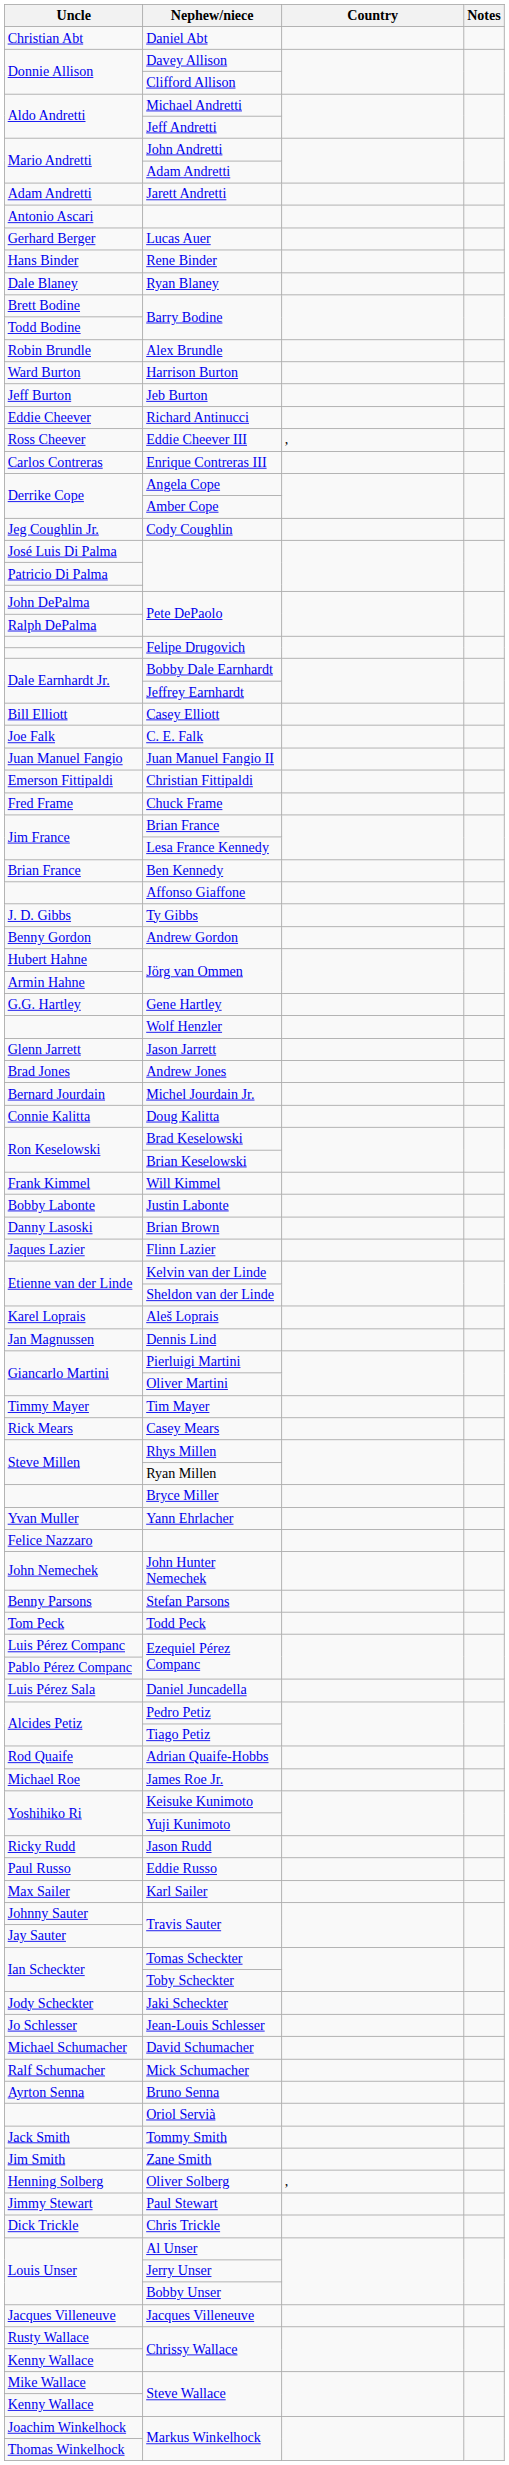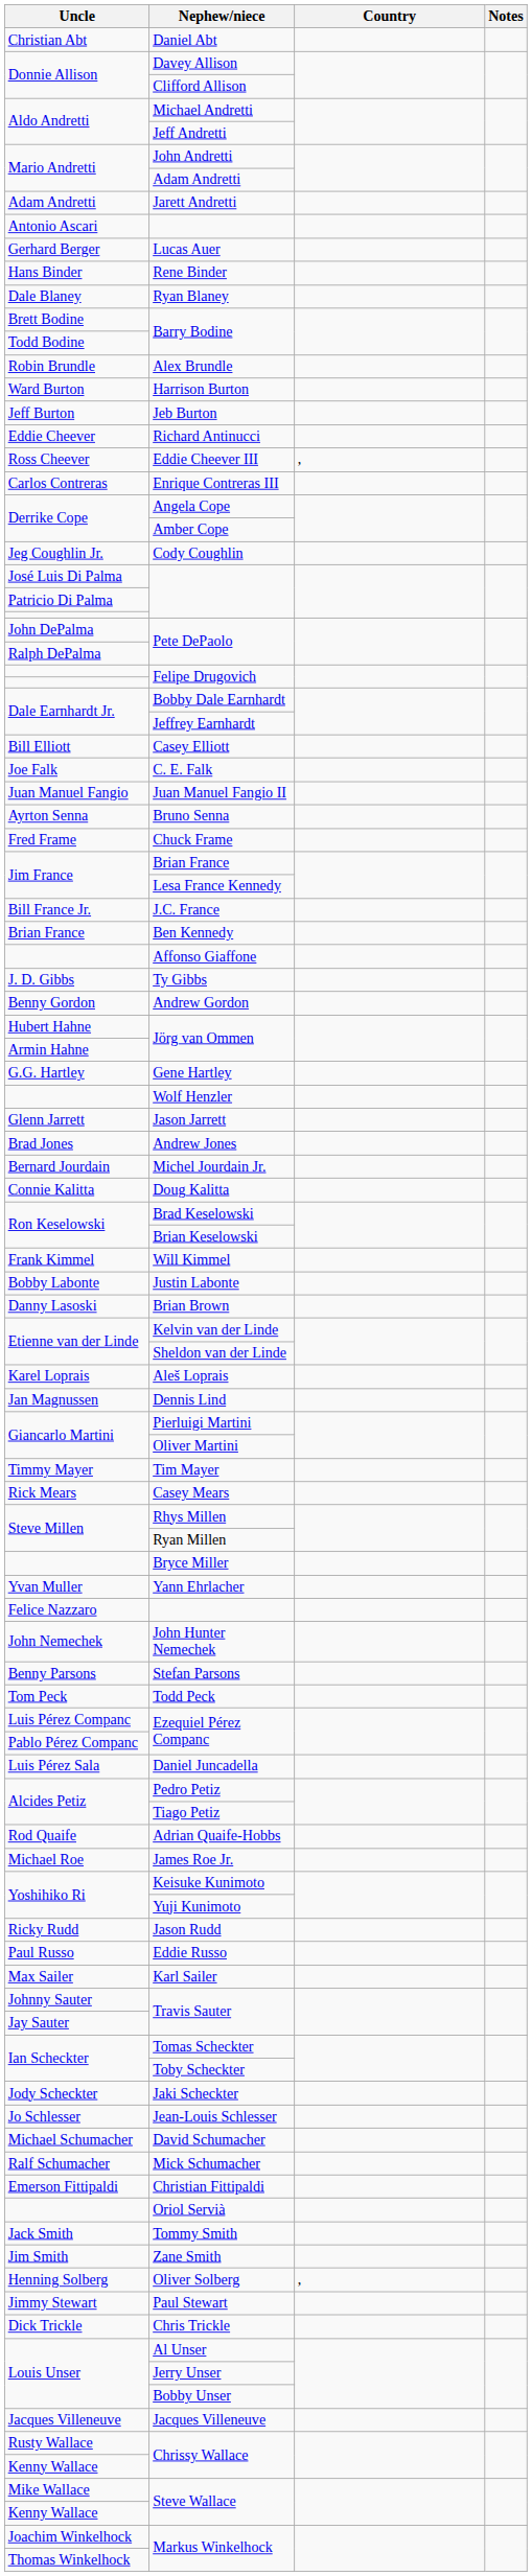 <table class="wikitable sortable" border="1">
 <tr>
 <th width="150">Uncle</th>
 <th width="150">Nephew/niece</th>
 <th width="200">Country</th>
 <th width="*">Notes</th>
 </tr>
 <tr>
 <td><a href='#'>Christian Abt</a></td>
 <td><a href='#'>Daniel Abt</a></td>
 <td></td>
 <td></td>
 </tr>
 <tr>
 <td rowspan=2><a href='#'>Donnie Allison</a></td>
 <td><a href='#'>Davey Allison</a></td>
 <td rowspan=2></td>
 <td rowspan=2></td>
 </tr>
 <tr>
 <td><a href='#'>Clifford Allison</a></td>
 </tr>
 <tr>
 <td rowspan=2><a href='#'>Aldo Andretti</a></td>
 <td><a href='#'>Michael Andretti</a></td>
 <td rowspan=2></td>
 <td rowspan=2></td>
 </tr>
 <tr>
 <td><a href='#'>Jeff Andretti</a></td>
 </tr>
 <tr>
 <td rowspan=2><a href='#'>Mario Andretti</a></td>
 <td><a href='#'>John Andretti</a></td>
 <td rowspan=2></td>
 <td rowspan=2></td>
 </tr>
 <tr>
 <td><a href='#'>Adam Andretti</a></td>
 </tr>
 <tr>
 <td><a href='#'>Adam Andretti</a></td>
 <td><a href='#'>Jarett Andretti</a></td>
 <td></td>
 <td></td>
 </tr>
 <tr>
 <td><a href='#'>Antonio Ascari</a></td>
 <td></td>
 <td></td>
 <td></td>
 </tr>
 <tr>
 <td><a href='#'>Gerhard Berger</a></td>
 <td><a href='#'>Lucas Auer</a></td>
 <td></td>
 <td></td>
 </tr>
 <tr>
 <td><a href='#'>Hans Binder</a></td>
 <td><a href='#'>Rene Binder</a></td>
 <td></td>
 <td></td>
 </tr>
 <tr>
 <td><a href='#'>Dale Blaney</a></td>
 <td><a href='#'>Ryan Blaney</a></td>
 <td></td>
 <td></td>
 </tr>
 <tr>
 <td><a href='#'>Brett Bodine</a></td>
 <td rowspan=2><a href='#'>Barry Bodine</a></td>
 <td rowspan=2></td>
 <td rowspan=2></td>
 </tr>
 <tr>
 <td><a href='#'>Todd Bodine</a></td>
 </tr>
 <tr>
 <td><a href='#'>Robin Brundle</a></td>
 <td><a href='#'>Alex Brundle</a></td>
 <td></td>
 <td></td>
 </tr>
 <tr>
 <td><a href='#'>Ward Burton</a></td>
 <td><a href='#'>Harrison Burton</a></td>
 <td></td>
 <td></td>
 </tr>
 <tr>
 <td><a href='#'>Jeff Burton</a></td>
 <td><a href='#'>Jeb Burton</a></td>
 <td></td>
 <td></td>
 </tr>
 <tr>
 <td><a href='#'>Eddie Cheever</a></td>
 <td><a href='#'>Richard Antinucci</a></td>
 <td></td>
 <td></td>
 </tr>
 <tr>
 <td><a href='#'>Ross Cheever</a></td>
 <td><a href='#'>Eddie Cheever III</a></td>
 <td>, </td>
 <td></td>
 </tr>
 <tr>
 <td><a href='#'>Carlos Contreras</a></td>
 <td><a href='#'>Enrique Contreras III</a></td>
 <td></td>
 <td></td>
 </tr>
 <tr>
 <td rowspan=2><a href='#'>Derrike Cope</a></td>
 <td><a href='#'>Angela Cope</a></td>
 <td rowspan=2></td>
 <td rowspan=2></td>
 </tr>
 <tr>
 <td><a href='#'>Amber Cope</a></td>
 </tr>
 <tr>
 <td><a href='#'>Jeg Coughlin Jr.</a></td>
 <td><a href='#'>Cody Coughlin</a></td>
 <td></td>
 <td></td>
 </tr>
 <tr>
 <td><a href='#'>José Luis Di Palma</a></td>
 <td rowspan=3></td>
 <td rowspan=3></td>
 <td rowspan=3></td>
 </tr>
 <tr>
 <td><a href='#'>Patricio Di Palma</a></td>
 </tr>
 <tr>
 <td></td>
 </tr>
 <tr>
 <td><a href='#'>John DePalma</a></td>
 <td rowspan=2><a href='#'>Pete DePaolo</a></td>
 <td rowspan=2></td>
 <td rowspan=2></td>
 </tr>
 <tr>
 <td><a href='#'>Ralph DePalma</a></td>
 </tr>
 <tr>
 <td></td>
 <td rowspan=2><a href='#'>Felipe Drugovich</a></td>
 <td rowspan=2></td>
 <td rowspan=2></td>
 </tr>
 <tr>
 <td></td>
 </tr>
 <tr>
 <td rowspan=2><a href='#'>Dale Earnhardt Jr.</a></td>
 <td><a href='#'>Bobby Dale Earnhardt</a></td>
 <td rowspan=2></td>
 <td rowspan=2></td>
 </tr>
 <tr>
 <td><a href='#'>Jeffrey Earnhardt</a></td>
 </tr>
 <tr>
 <td><a href='#'>Bill Elliott</a></td>
 <td><a href='#'>Casey Elliott</a></td>
 <td></td>
 <td></td>
 </tr>
 <tr>
 <td><a href='#'>Joe Falk</a></td>
 <td><a href='#'>C. E. Falk</a></td>
 <td></td>
 <td></td>
 </tr>
 <tr>
 <td><a href='#'>Juan Manuel Fangio</a></td>
 <td><a href='#'>Juan Manuel Fangio II</a></td>
 <td></td>
 <td></td>
 </tr>
 <tr>
-<td><a href='#'>Emerson Fittipaldi</a></td>
-<td><a href='#'>Christian Fittipaldi</a></td>
+<td><a href='#'>Ayrton Senna</a></td>
+<td><a href='#'>Bruno Senna</a></td>
 <td></td>
 <td></td>
 </tr>
 <tr>
 <td><a href='#'>Fred Frame</a></td>
 <td><a href='#'>Chuck Frame</a></td>
 <td></td>
 <td></td>
 </tr>
 <tr>
 <td rowspan=2><a href='#'>Jim France</a></td>
 <td><a href='#'>Brian France</a></td>
 <td rowspan=2></td>
 <td rowspan=2></td>
 </tr>
 <tr>
 <td><a href='#'>Lesa France Kennedy</a></td>
+</tr>
+<tr>
+<td><a href='#'>Bill France Jr.</a></td>
+<td><a href='#'>J.C. France</a></td>
+<td></td>
+<td></td>
 </tr>
 <tr>
 <td><a href='#'>Brian France</a></td>
 <td><a href='#'>Ben Kennedy</a></td>
 <td></td>
 <td></td>
 </tr>
 <tr>
 <td></td>
 <td><a href='#'>Affonso Giaffone</a></td>
 <td></td>
 <td></td>
 </tr>
 <tr>
 <td><a href='#'>J. D. Gibbs</a></td>
 <td><a href='#'>Ty Gibbs</a></td>
 <td></td>
 <td></td>
 </tr>
 <tr>
 <td><a href='#'>Benny Gordon</a></td>
 <td><a href='#'>Andrew Gordon</a></td>
 <td></td>
 <td></td>
 </tr>
 <tr>
 <td><a href='#'>Hubert Hahne</a></td>
 <td rowspan=2><a href='#'>Jörg van Ommen</a></td>
 <td rowspan=2></td>
 <td rowspan=2></td>
 </tr>
 <tr>
 <td><a href='#'>Armin Hahne</a></td>
 </tr>
 <tr>
 <td><a href='#'>G.G. Hartley</a></td>
 <td><a href='#'>Gene Hartley</a></td>
 <td></td>
 <td></td>
 </tr>
 <tr>
 <td></td>
 <td><a href='#'>Wolf Henzler</a></td>
 <td></td>
 <td></td>
 </tr>
 <tr>
 <td><a href='#'>Glenn Jarrett</a></td>
 <td><a href='#'>Jason Jarrett</a></td>
 <td></td>
 <td></td>
 </tr>
 <tr>
 <td><a href='#'>Brad Jones</a></td>
 <td><a href='#'>Andrew Jones</a></td>
 <td></td>
 <td></td>
 </tr>
 <tr>
 <td><a href='#'>Bernard Jourdain</a></td>
 <td><a href='#'>Michel Jourdain Jr.</a></td>
 <td></td>
 <td></td>
 </tr>
 <tr>
 <td><a href='#'>Connie Kalitta</a></td>
 <td><a href='#'>Doug Kalitta</a></td>
 <td></td>
 <td></td>
 </tr>
 <tr>
 <td rowspan=2><a href='#'>Ron Keselowski</a></td>
 <td><a href='#'>Brad Keselowski</a></td>
 <td rowspan=2></td>
 <td rowspan=2></td>
 </tr>
 <tr>
 <td><a href='#'>Brian Keselowski</a></td>
 </tr>
 <tr>
 <td><a href='#'>Frank Kimmel</a></td>
 <td><a href='#'>Will Kimmel</a></td>
 <td></td>
 <td></td>
 </tr>
 <tr>
 <td><a href='#'>Bobby Labonte</a></td>
 <td><a href='#'>Justin Labonte</a></td>
 <td></td>
 <td></td>
 </tr>
 <tr>
 <td><a href='#'>Danny Lasoski</a></td>
 <td><a href='#'>Brian Brown</a></td>
-<td></td>
-<td></td>
-</tr>
-<tr>
-<td><a href='#'>Jaques Lazier</a></td>
-<td><a href='#'>Flinn Lazier</a></td>
 <td></td>
 <td></td>
 </tr>
 <tr>
 <td rowspan=2><a href='#'>Etienne van der Linde</a></td>
 <td><a href='#'>Kelvin van der Linde</a></td>
 <td rowspan=2></td>
 <td rowspan=2></td>
 </tr>
 <tr>
 <td><a href='#'>Sheldon van der Linde</a></td>
 </tr>
 <tr>
 <td><a href='#'>Karel Loprais</a></td>
 <td><a href='#'>Aleš Loprais</a></td>
 <td></td>
 <td></td>
 </tr>
 <tr>
 <td><a href='#'>Jan Magnussen</a></td>
 <td><a href='#'>Dennis Lind</a></td>
 <td></td>
 <td></td>
 </tr>
 <tr>
 <td rowspan=2><a href='#'>Giancarlo Martini</a></td>
 <td><a href='#'>Pierluigi Martini</a></td>
 <td rowspan=2></td>
 <td rowspan=2></td>
 </tr>
 <tr>
 <td><a href='#'>Oliver Martini</a></td>
 </tr>
 <tr>
 <td><a href='#'>Timmy Mayer</a></td>
 <td><a href='#'>Tim Mayer</a></td>
 <td></td>
 <td></td>
 </tr>
 <tr>
 <td><a href='#'>Rick Mears</a></td>
 <td><a href='#'>Casey Mears</a></td>
 <td></td>
 <td></td>
 </tr>
 <tr>
 <td rowspan=2><a href='#'>Steve Millen</a></td>
 <td><a href='#'>Rhys Millen</a></td>
 <td rowspan=2></td>
 <td rowspan=2></td>
 </tr>
 <tr>
 <td>Ryan Millen</td>
 </tr>
 <tr>
 <td></td>
 <td><a href='#'>Bryce Miller</a></td>
 <td></td>
 <td></td>
 </tr>
 <tr>
 <td><a href='#'>Yvan Muller</a></td>
 <td><a href='#'>Yann Ehrlacher</a></td>
 <td></td>
 <td></td>
 </tr>
 <tr>
 <td><a href='#'>Felice Nazzaro</a></td>
 <td></td>
 <td></td>
 <td></td>
 </tr>
 <tr>
 <td><a href='#'>John Nemechek</a></td>
 <td><a href='#'>John Hunter Nemechek</a></td>
 <td></td>
 <td></td>
 </tr>
 <tr>
 <td><a href='#'>Benny Parsons</a></td>
 <td><a href='#'>Stefan Parsons</a></td>
 <td></td>
 <td></td>
 </tr>
 <tr>
 <td><a href='#'>Tom Peck</a></td>
 <td><a href='#'>Todd Peck</a></td>
 <td></td>
 <td></td>
 </tr>
 <tr>
 <td><a href='#'>Luis Pérez Companc</a></td>
 <td rowspan=2><a href='#'>Ezequiel Pérez Companc</a></td>
 <td rowspan=2></td>
 <td rowspan=2></td>
 </tr>
 <tr>
 <td><a href='#'>Pablo Pérez Companc</a></td>
 </tr>
 <tr>
 <td><a href='#'>Luis Pérez Sala</a></td>
 <td><a href='#'>Daniel Juncadella</a></td>
 <td></td>
 <td></td>
 </tr>
 <tr>
 <td rowspan=2><a href='#'>Alcides Petiz</a></td>
 <td><a href='#'>Pedro Petiz</a></td>
 <td rowspan=2></td>
 <td rowspan=2></td>
 </tr>
 <tr>
 <td><a href='#'>Tiago Petiz</a></td>
 </tr>
 <tr>
 <td><a href='#'>Rod Quaife</a></td>
 <td><a href='#'>Adrian Quaife-Hobbs</a></td>
 <td></td>
 <td></td>
 </tr>
 <tr>
 <td><a href='#'>Michael Roe</a></td>
 <td><a href='#'>James Roe Jr.</a></td>
 <td></td>
 <td></td>
 </tr>
 <tr>
 <td rowspan=2><a href='#'>Yoshihiko Ri</a></td>
 <td><a href='#'>Keisuke Kunimoto</a></td>
 <td rowspan=2></td>
 <td rowspan=2></td>
 </tr>
 <tr>
 <td><a href='#'>Yuji Kunimoto</a></td>
 </tr>
 <tr>
 <td><a href='#'>Ricky Rudd</a></td>
 <td><a href='#'>Jason Rudd</a></td>
 <td></td>
 <td></td>
 </tr>
 <tr>
 <td><a href='#'>Paul Russo</a></td>
 <td><a href='#'>Eddie Russo</a></td>
 <td></td>
 <td></td>
 </tr>
 <tr>
 <td><a href='#'>Max Sailer</a></td>
 <td><a href='#'>Karl Sailer</a></td>
 <td></td>
 <td></td>
 </tr>
 <tr>
 <td><a href='#'>Johnny Sauter</a></td>
 <td rowspan=2><a href='#'>Travis Sauter</a></td>
 <td rowspan=2></td>
 <td rowspan=2></td>
 </tr>
 <tr>
 <td><a href='#'>Jay Sauter</a></td>
 </tr>
 <tr>
 <td rowspan=2><a href='#'>Ian Scheckter</a></td>
 <td><a href='#'>Tomas Scheckter</a></td>
 <td rowspan=2></td>
 <td rowspan=2></td>
 </tr>
 <tr>
 <td><a href='#'>Toby Scheckter</a></td>
 </tr>
 <tr>
 <td><a href='#'>Jody Scheckter</a></td>
 <td><a href='#'>Jaki Scheckter</a></td>
 <td></td>
 <td></td>
 </tr>
 <tr>
 <td><a href='#'>Jo Schlesser</a></td>
 <td><a href='#'>Jean-Louis Schlesser</a></td>
 <td></td>
 <td></td>
 </tr>
 <tr>
 <td><a href='#'>Michael Schumacher</a></td>
 <td><a href='#'>David Schumacher</a></td>
 <td></td>
 <td></td>
 </tr>
 <tr>
 <td><a href='#'>Ralf Schumacher</a></td>
 <td><a href='#'>Mick Schumacher</a></td>
 <td></td>
 <td></td>
 </tr>
 <tr>
-<td><a href='#'>Ayrton Senna</a></td>
-<td><a href='#'>Bruno Senna</a></td>
+<td><a href='#'>Emerson Fittipaldi</a></td>
+<td><a href='#'>Christian Fittipaldi</a></td>
 <td></td>
 <td></td>
 </tr>
 <tr>
 <td></td>
 <td><a href='#'>Oriol Servià</a></td>
 <td></td>
 <td></td>
 </tr>
 <tr>
 <td><a href='#'>Jack Smith</a></td>
 <td><a href='#'>Tommy Smith</a></td>
 <td></td>
 <td></td>
 </tr>
 <tr>
 <td><a href='#'>Jim Smith</a></td>
 <td><a href='#'>Zane Smith</a></td>
 <td></td>
 <td></td>
 </tr>
 <tr>
 <td><a href='#'>Henning Solberg</a></td>
 <td><a href='#'>Oliver Solberg</a></td>
 <td>, </td>
 <td></td>
 </tr>
 <tr>
 <td><a href='#'>Jimmy Stewart</a></td>
 <td><a href='#'>Paul Stewart</a></td>
 <td></td>
 <td></td>
 </tr>
 <tr>
 <td><a href='#'>Dick Trickle</a></td>
 <td><a href='#'>Chris Trickle</a></td>
 <td></td>
 <td></td>
 </tr>
 <tr>
 <td rowspan=3><a href='#'>Louis Unser</a></td>
 <td><a href='#'>Al Unser</a></td>
 <td rowspan=3></td>
 <td rowspan=3></td>
 </tr>
 <tr>
 <td><a href='#'>Jerry Unser</a></td>
 </tr>
 <tr>
 <td><a href='#'>Bobby Unser</a></td>
 </tr>
 <tr>
 <td><a href='#'>Jacques Villeneuve</a></td>
 <td><a href='#'>Jacques Villeneuve</a></td>
 <td></td>
 <td></td>
 </tr>
 <tr>
 <td><a href='#'>Rusty Wallace</a></td>
 <td rowspan=2><a href='#'>Chrissy Wallace</a></td>
 <td rowspan=2></td>
 <td rowspan=2></td>
 </tr>
 <tr>
 <td><a href='#'>Kenny Wallace</a></td>
 </tr>
 <tr>
 <td><a href='#'>Mike Wallace</a></td>
 <td rowspan=2><a href='#'>Steve Wallace</a></td>
 <td rowspan=2></td>
 <td rowspan=2></td>
 </tr>
 <tr>
 <td><a href='#'>Kenny Wallace</a></td>
 </tr>
 <tr>
 <td><a href='#'>Joachim Winkelhock</a></td>
 <td rowspan=2><a href='#'>Markus Winkelhock</a></td>
 <td rowspan=2></td>
 <td rowspan=2></td>
 </tr>
 <tr>
 <td><a href='#'>Thomas Winkelhock</a></td>
 </tr>
 </table>
